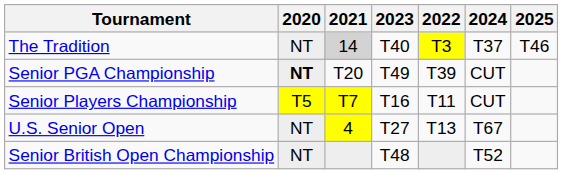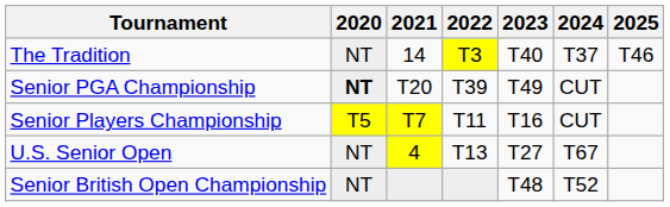 <table class="wikitable" style="font-size:95%;text-align:center;">
 <tr>
 <th>Tournament</th>
 <th>2020</th>
 <th>2021</th>
+<th>2022</th>
 <th>2023</th>
-<th>2022</th>
 <th>2024</th>
 <th>2025</th>
 </tr>
 <tr>
 <td align=left><a href='#'>The Tradition</a></td>
 <td style="background:#eeeeee;">NT</td>
-<td style="background: lightgrey;">14</td>
+<td>14</td>
+<td style="background:yellow;">T3</td>
 <td>T40</td>
-<td style="background:yellow;">T3</td>
 <td>T37</td>
 <td>T46</td>
 </tr>
 <tr>
 <td align=left><a href='#'>Senior PGA Championship</a></td>
 <td style="background:#eeeeee;"><strong>NT</strong></td>
 <td>T20</td>
+<td>T39</td>
 <td>T49</td>
-<td>T39</td>
 <td>CUT</td>
 <td></td>
 </tr>
 <tr>
 <td align=left><a href='#'>Senior Players Championship</a></td>
 <td style="background:yellow;">T5</td>
 <td style="background:yellow;">T7</td>
+<td>T11</td>
 <td>T16</td>
-<td>T11</td>
 <td>CUT</td>
 <td></td>
 </tr>
 <tr>
 <td align=left><a href='#'>U.S. Senior Open</a></td>
 <td style="background:#eeeeee;">NT</td>
 <td style="background:yellow;">4</td>
+<td>T13</td>
 <td>T27</td>
-<td>T13</td>
 <td>T67</td>
 <td></td>
 </tr>
 <tr>
 <td align=left><a href='#'>Senior British Open Championship</a></td>
 <td style="background:#eeeeee;">NT</td>
 <td style="background:#eeeeee;"></td>
+<td style="background:#eeeeee;"></td>
 <td>T48</td>
-<td style="background:#eeeeee;"></td>
 <td>T52</td>
 <td></td>
 </tr>
 </table>
